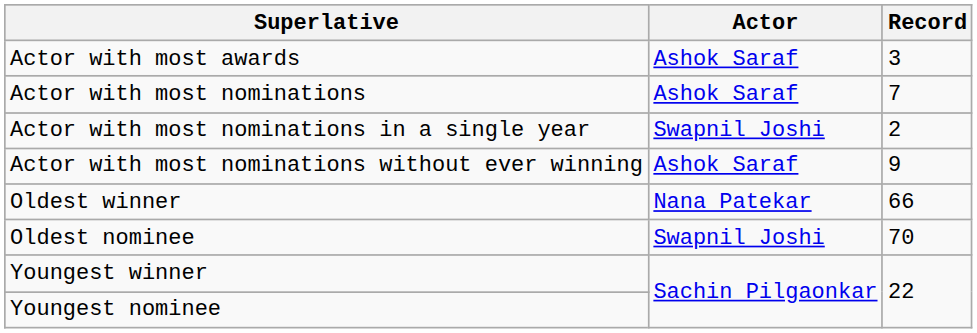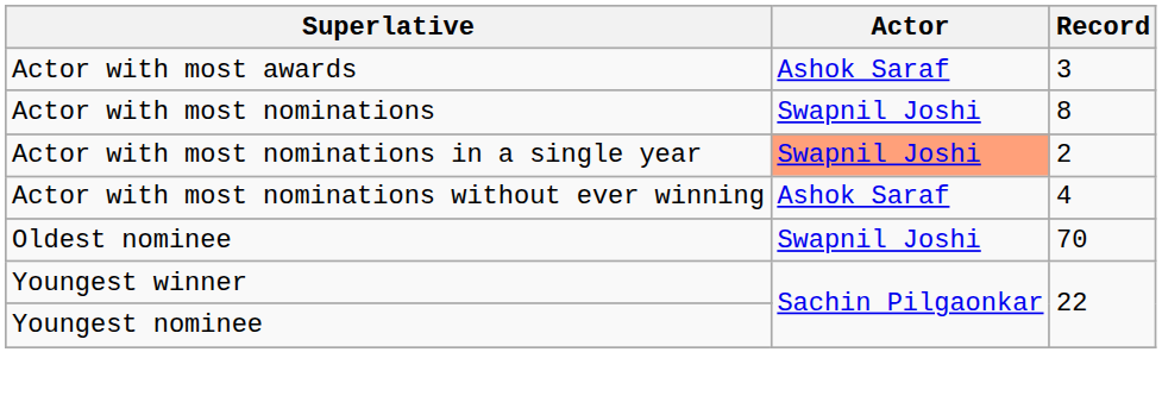 <table class="wikitable sortable ">
 <tr>
 <th>Superlative</th>
 <th>Actor</th>
 <th>Record</th>
 </tr>
 <tr>
 <td>Actor with most awards</td>
 <td><a href='#'>Ashok Saraf</a></td>
 <td>3</td>
 </tr>
 <tr>
 <td>Actor with most nominations</td>
-<td><a href='#'>Ashok Saraf</a></td>
-<td>7</td>
+<td><a href='#'>Swapnil Joshi</a> <br></td>
+<td>8</td>
 </tr>
 <tr>
 <td>Actor with most nominations in a single year</td>
-<td><a href='#'>Swapnil Joshi</a> <br></td>
+<td style="background: lightsalmon;"><a href='#'>Swapnil Joshi</a> <br></td>
 <td>2</td>
 </tr>
 <tr>
 <td>Actor with most nominations without ever winning</td>
 <td><a href='#'>Ashok Saraf</a></td>
-<td>9</td>
-</tr>
-<tr>
-<td>Oldest winner</td>
-<td><a href='#'>Nana Patekar</a></td>
-<td>66</td>
+<td>4</td>
 </tr>
 <tr>
 <td>Oldest nominee</td>
 <td><a href='#'>Swapnil Joshi</a></td>
 <td>70</td>
 </tr>
 <tr>
 <td>Youngest winner</td>
 <td rowspan="2"><a href='#'>Sachin Pilgaonkar</a> </td>
 <td rowspan="2">22</td>
 </tr>
 <tr>
 <td>Youngest nominee</td>
 </tr>
 </table>
